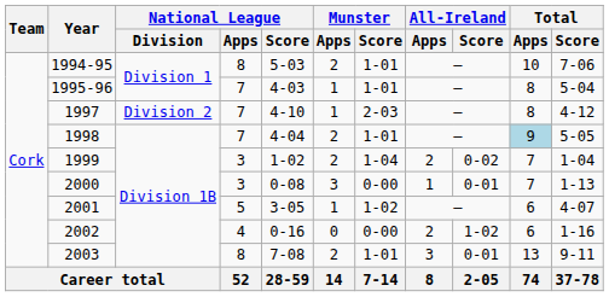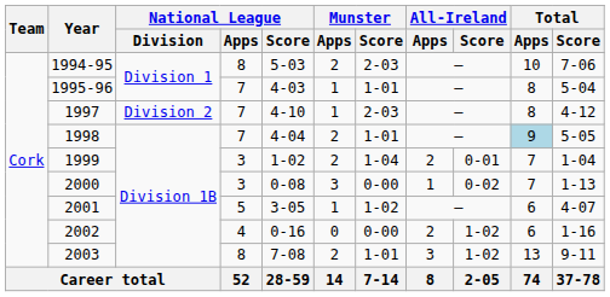 <table class="wikitable" style="text-align:center">
 <tr>
 <th rowspan="2">Team</th>
 <th rowspan="2">Year</th>
 <th colspan="3"><a href='#'>National League</a></th>
 <th colspan="2"><a href='#'>Munster</a></th>
 <th colspan="2"><a href='#'>All-Ireland</a></th>
 <th colspan="2">Total</th>
 </tr>
 <tr>
 <th>Division</th>
 <th>Apps</th>
 <th>Score</th>
 <th>Apps</th>
 <th>Score</th>
 <th>Apps</th>
 <th>Score</th>
 <th>Apps</th>
 <th>Score</th>
 </tr>
 <tr>
 <td rowspan="9"><a href='#'>Cork</a></td>
 <td>1994-95</td>
 <td rowspan="2"><a href='#'>Division 1</a></td>
 <td>8</td>
 <td>5-03</td>
 <td>2</td>
-<td>1-01</td>
+<td>2-03</td>
 <td colspan=2>—</td>
 <td>10</td>
 <td>7-06</td>
 </tr>
 <tr>
 <td>1995-96</td>
 <td>7</td>
 <td>4-03</td>
 <td>1</td>
 <td>1-01</td>
 <td colspan=2>—</td>
 <td>8</td>
 <td>5-04</td>
 </tr>
 <tr>
 <td>1997</td>
 <td rowspan="1"><a href='#'>Division 2</a></td>
 <td>7</td>
 <td>4-10</td>
 <td>1</td>
 <td>2-03</td>
 <td colspan=2>—</td>
 <td>8</td>
 <td>4-12</td>
 </tr>
 <tr>
 <td>1998</td>
 <td rowspan="6"><a href='#'>Division 1B</a></td>
 <td>7</td>
 <td>4-04</td>
 <td>2</td>
 <td>1-01</td>
 <td colspan=2>—</td>
 <td style="background: lightblue;">9</td>
 <td>5-05</td>
 </tr>
 <tr>
 <td>1999</td>
 <td>3</td>
 <td>1-02</td>
 <td>2</td>
 <td>1-04</td>
 <td>2</td>
-<td>0-02</td>
+<td>0-01</td>
 <td>7</td>
 <td>1-04</td>
 </tr>
 <tr>
 <td>2000</td>
 <td>3</td>
 <td>0-08</td>
 <td>3</td>
 <td>0-00</td>
 <td>1</td>
-<td>0-01</td>
+<td>0-02</td>
 <td>7</td>
 <td>1-13</td>
 </tr>
 <tr>
 <td>2001</td>
 <td>5</td>
 <td>3-05</td>
 <td>1</td>
 <td>1-02</td>
 <td colspan=2>—</td>
 <td>6</td>
 <td>4-07</td>
 </tr>
 <tr>
 <td>2002</td>
 <td>4</td>
 <td>0-16</td>
 <td>0</td>
 <td>0-00</td>
 <td>2</td>
 <td>1-02</td>
 <td>6</td>
 <td>1-16</td>
 </tr>
 <tr>
 <td>2003</td>
 <td>8</td>
 <td>7-08</td>
 <td>2</td>
 <td>1-01</td>
 <td>3</td>
-<td>0-01</td>
+<td>1-02</td>
 <td>13</td>
 <td>9-11</td>
 </tr>
 <tr>
 <th colspan="3">Career total</th>
 <th>52</th>
 <th>28-59</th>
 <th>14</th>
 <th>7-14</th>
 <th>8</th>
 <th>2-05</th>
 <th>74</th>
 <th>37-78</th>
 </tr>
 </table>
